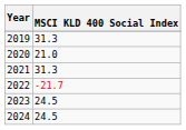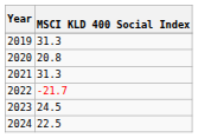 <table class="wikitable sortable">
 <tr>
 <th>Year</th>
 <th><br>MSCI KLD 400 Social Index</th>
 </tr>
 <tr>
 </tr>
 <tr>
 <td>2019</td>
 <td>31.3</td>
 </tr>
 <tr>
 <td>2020</td>
-<td>21.0</td>
+<td>20.8</td>
 </tr>
 <tr>
 <td>2021</td>
 <td>31.3</td>
 </tr>
 <tr>
 <td>2022</td>
 <td style="color:red">-21.7</td>
 </tr>
 <tr>
 <td>2023</td>
 <td>24.5</td>
 </tr>
 <tr>
 <td>2024</td>
-<td>24.5</td>
+<td>22.5</td>
 </tr>
 </table>
